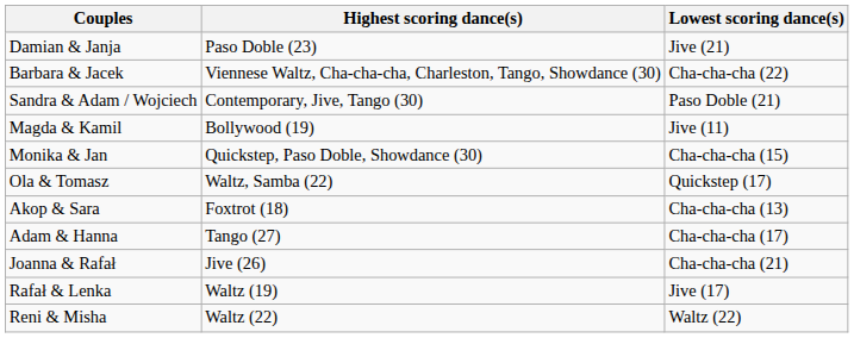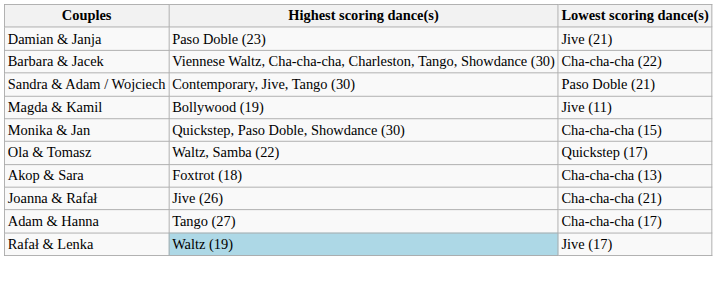 <table class="wikitable">
 <tr>
 <th>Couples</th>
 <th>Highest scoring dance(s)</th>
 <th>Lowest scoring dance(s)</th>
 </tr>
 <tr>
 <td>Damian & Janja</td>
 <td>Paso Doble (23)</td>
 <td>Jive (21)</td>
 </tr>
 <tr>
 <td>Barbara & Jacek</td>
 <td>Viennese Waltz, Cha-cha-cha, Charleston, Tango, Showdance (30)</td>
 <td>Cha-cha-cha (22)</td>
 </tr>
 <tr>
 <td>Sandra & Adam / Wojciech</td>
 <td>Contemporary, Jive, Tango (30)</td>
 <td>Paso Doble (21)</td>
 </tr>
 <tr>
 <td>Magda & Kamil</td>
 <td>Bollywood (19)</td>
 <td>Jive (11)</td>
 </tr>
 <tr>
 <td>Monika & Jan</td>
 <td>Quickstep, Paso Doble, Showdance (30)</td>
 <td>Cha-cha-cha (15)</td>
 </tr>
 <tr>
 <td>Ola & Tomasz</td>
 <td>Waltz, Samba (22)</td>
 <td>Quickstep (17)</td>
 </tr>
 <tr>
 <td>Akop & Sara</td>
 <td>Foxtrot (18)</td>
 <td>Cha-cha-cha (13)</td>
 </tr>
 <tr>
+<td>Joanna & Rafał</td>
+<td>Jive (26)</td>
+<td>Cha-cha-cha (21)</td>
+</tr>
+<tr>
 <td>Adam & Hanna</td>
 <td>Tango (27)</td>
 <td>Cha-cha-cha (17)</td>
 </tr>
 <tr>
-<td>Joanna & Rafał</td>
-<td>Jive (26)</td>
-<td>Cha-cha-cha (21)</td>
-</tr>
-<tr>
 <td>Rafał & Lenka</td>
-<td>Waltz (19)</td>
+<td style="background: lightblue;">Waltz (19)</td>
 <td>Jive (17)</td>
 </tr>
-<tr>
-<td>Reni & Misha</td>
-<td>Waltz (22)</td>
-<td>Waltz (22)</td>
-</tr>
 </table>
